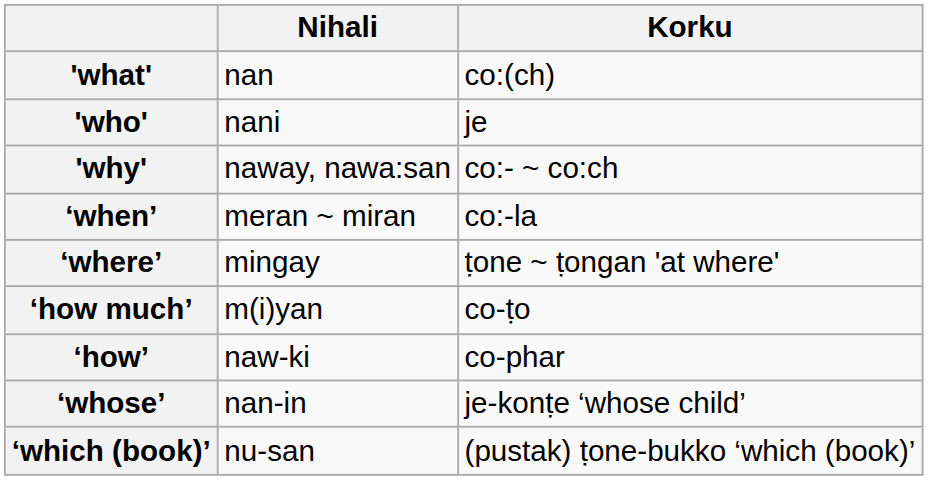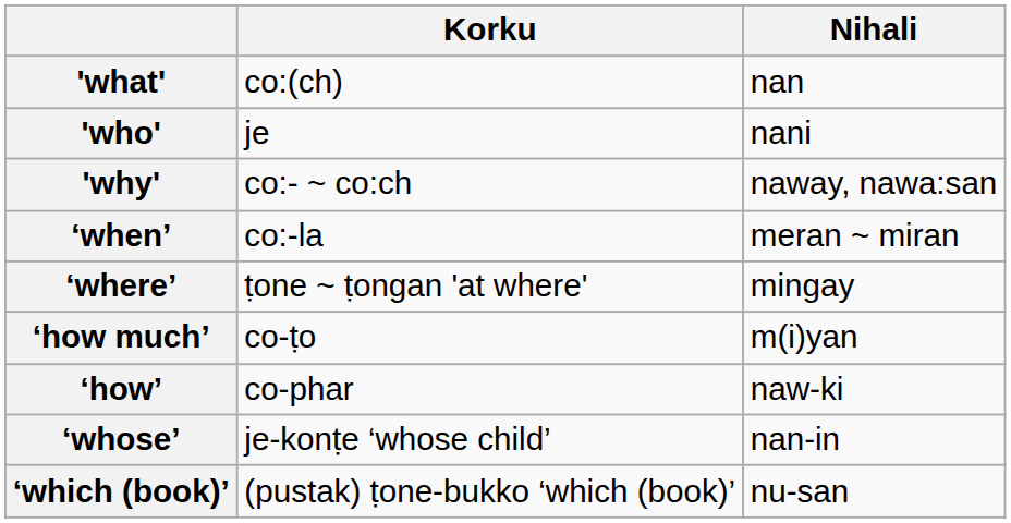 <table class="wikitable">
 <tr>
 <th></th>
+<th>Korku</th>
 <th>Nihali</th>
-<th>Korku</th>
 </tr>
 <tr>
 <th>'what'</th>
+<td>co:(ch)</td>
 <td>nan</td>
-<td>co:(ch)</td>
 </tr>
 <tr>
 <th>'who'</th>
+<td>je</td>
 <td>nani</td>
-<td>je</td>
 </tr>
 <tr>
 <th>'why'</th>
+<td>co:- ~ co:ch</td>
 <td>naway, nawa:san</td>
-<td>co:- ~ co:ch</td>
 </tr>
 <tr>
 <th>‘when’</th>
+<td>co:-la</td>
 <td>meran ~ miran</td>
-<td>co:-la</td>
 </tr>
 <tr>
 <th>‘where’</th>
+<td>ṭone ~ ṭongan 'at where'</td>
 <td>mingay</td>
-<td>ṭone ~ ṭongan 'at where'</td>
 </tr>
 <tr>
 <th>‘how much’</th>
+<td>co-ṭo</td>
 <td>m(i)yan</td>
-<td>co-ṭo</td>
 </tr>
 <tr>
 <th>‘how’</th>
+<td>co-phar</td>
 <td>naw-ki</td>
-<td>co-phar</td>
 </tr>
 <tr>
 <th>‘whose’</th>
+<td>je-konṭe ‘whose child’</td>
 <td>nan-in</td>
-<td>je-konṭe ‘whose child’</td>
 </tr>
 <tr>
 <th>‘which (book)’</th>
+<td>(pustak) ṭone-bukko ‘which (book)’</td>
 <td>nu-san</td>
-<td>(pustak) ṭone-bukko ‘which (book)’</td>
 </tr>
 </table>
